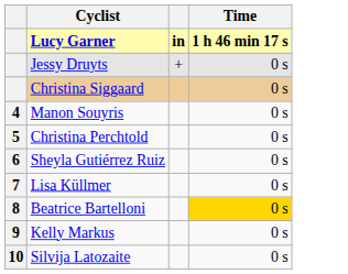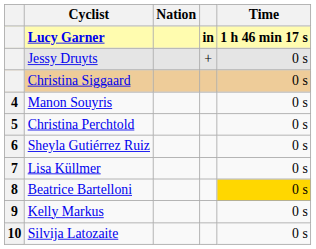 <table class="wikitable">
 <tr>
 <th scope=col></th>
 <th scope=col>Cyclist</th>
+<th scope=col>Nation</th>
 <th scope=col></th>
 <th scope=col>Time</th>
 </tr>
 <tr bgcolor=fffcaf>
 <th scope=row></th>
 <td><strong><a href='#'>Lucy Garner</a></strong> </td>
+<td><strong></strong></td>
 <td><strong>in</strong></td>
 <td><strong>1 h 46 min 17 s</strong></td>
 </tr>
 <tr bgcolor=e5e5e5>
 <th scope=row></th>
 <td><a href='#'>Jessy Druyts</a></td>
+<td></td>
 <td align=center>+</td>
 <td align=right>0 s</td>
 </tr>
 <tr bgcolor=eecc99>
 <th scope=row></th>
 <td><a href='#'>Christina Siggaard</a></td>
 <td></td>
+<td></td>
 <td align=right>0 s</td>
 </tr>
 <tr>
 <th scope=row>4</th>
 <td><a href='#'>Manon Souyris</a></td>
+<td></td>
 <td></td>
 <td align=right>0 s</td>
 </tr>
 <tr>
 <th scope=row>5</th>
 <td><a href='#'>Christina Perchtold</a></td>
 <td></td>
+<td></td>
 <td align=right>0 s</td>
 </tr>
 <tr>
 <th scope=row>6</th>
 <td><a href='#'>Sheyla Gutiérrez Ruiz</a></td>
+<td></td>
 <td></td>
 <td align=right>0 s</td>
 </tr>
 <tr>
 <th scope=row>7</th>
 <td><a href='#'>Lisa Küllmer</a></td>
 <td></td>
+<td></td>
 <td align=right>0 s</td>
 </tr>
 <tr>
 <th scope=row>8</th>
 <td><a href='#'>Beatrice Bartelloni</a></td>
+<td></td>
 <td></td>
 <td align=right style="background: gold;">0 s</td>
 </tr>
 <tr>
 <th scope=row>9</th>
 <td><a href='#'>Kelly Markus</a></td>
 <td></td>
+<td></td>
 <td align=right>0 s</td>
 </tr>
 <tr>
 <th scope=row>10</th>
 <td><a href='#'>Silvija Latozaite</a></td>
 <td></td>
+<td></td>
 <td align=right>0 s</td>
 </tr>
 </table>
